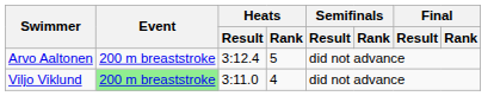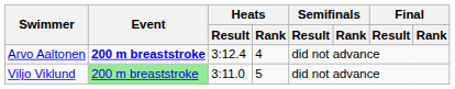 <table class=wikitable style="font-size:90%" style="text-align:center">
 <tr>
 <th rowspan=2>Swimmer</th>
 <th rowspan=2>Event</th>
 <th colspan=2>Heats</th>
 <th colspan=2>Semifinals</th>
 <th colspan=2>Final</th>
 </tr>
 <tr>
 <th>Result</th>
 <th>Rank</th>
 <th>Result</th>
 <th>Rank</th>
 <th>Result</th>
 <th>Rank</th>
 </tr>
 <tr>
 <td align=left><a href='#'>Arvo Aaltonen</a></td>
-<td align=left><a href='#'>200 m breaststroke</a></td>
+<td align=left><strong><a href='#'>200 m breaststroke</a></strong></td>
 <td>3:12.4</td>
-<td>5</td>
+<td>4</td>
 <td colspan=4>did not advance</td>
 </tr>
 <tr>
 <td align=left><a href='#'>Viljo Viklund</a></td>
 <td align=left style="background: lightgreen;"><a href='#'>200 m breaststroke</a></td>
 <td>3:11.0</td>
-<td>4</td>
+<td>5</td>
 <td colspan=4>did not advance</td>
 </tr>
 </table>
